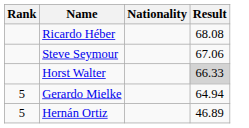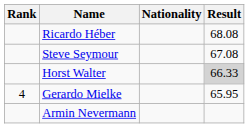 <table class="wikitable sortable" style="text-align:center">
 <tr>
 <th>Rank</th>
 <th>Name</th>
 <th>Nationality</th>
 <th>Result</th>
 </tr>
 <tr>
 <td></td>
 <td align=left><a href='#'>Ricardo Héber</a></td>
 <td align=left></td>
 <td>68.08</td>
 </tr>
 <tr>
 <td></td>
 <td align=left><a href='#'>Steve Seymour</a></td>
 <td align=left></td>
-<td>67.06</td>
+<td>67.08</td>
 </tr>
 <tr>
 <td></td>
 <td align=left><a href='#'>Horst Walter</a></td>
 <td align="left"></td>
 <td style="background: lightgrey;">66.33</td>
 </tr>
 <tr>
-<td>5</td>
+<td>4</td>
 <td align=left><a href='#'>Gerardo Mielke</a></td>
 <td align="left"></td>
-<td>64.94</td>
+<td>65.95</td>
 </tr>
 <tr>
-<td>5</td>
-<td align=left><a href='#'>Hernán Ortiz</a></td>
+<td></td>
+<td align=left><a href='#'>Armin Nevermann</a></td>
 <td align="left"></td>
-<td>46.89</td>
+<td></td>
 </tr>
 </table>
